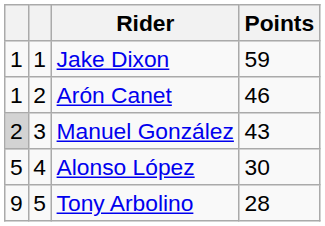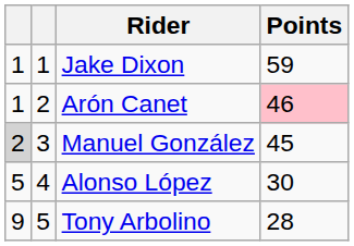 <table class="wikitable" style="font-size: 95%;">
 <tr>
 <th></th>
 <th></th>
 <th>Rider</th>
 <th>Points</th>
 </tr>
 <tr>
 <td> 1</td>
 <td align=center>1</td>
 <td> <a href='#'>Jake Dixon</a></td>
 <td align=left>59</td>
 </tr>
 <tr>
 <td> 1</td>
 <td align=center>2</td>
 <td> <a href='#'>Arón Canet</a></td>
-<td align=left>46</td>
+<td align=left style="background: pink;">46</td>
 </tr>
 <tr>
 <td style="background: lightgrey;"> 2</td>
 <td align=center>3</td>
 <td> <a href='#'>Manuel González</a></td>
-<td align=left>43</td>
+<td align=left>45</td>
 </tr>
 <tr>
 <td> 5</td>
 <td align=center>4</td>
 <td> <a href='#'>Alonso López</a></td>
 <td align=left>30</td>
 </tr>
 <tr>
 <td> 9</td>
 <td align=center>5</td>
 <td> <a href='#'>Tony Arbolino</a></td>
 <td align=left>28</td>
 </tr>
 </table>
